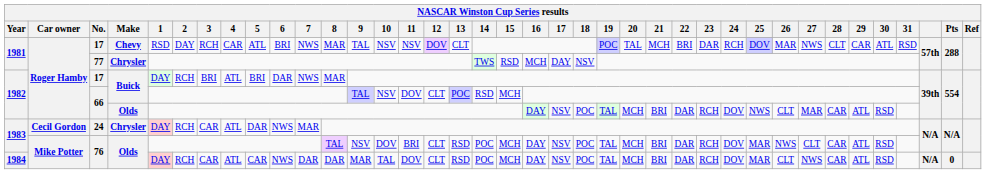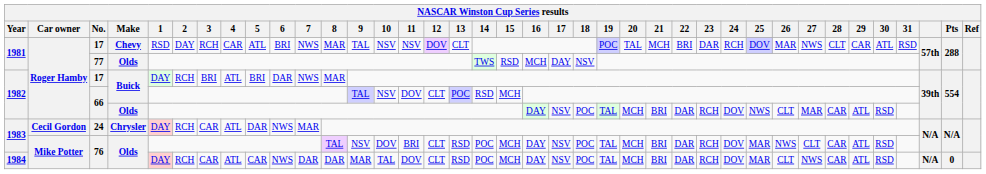 <table class="wikitable" style="text-align:center; font-size:75%">
 <tr>
 <th colspan="38"><a href='#'>NASCAR Winston Cup Series</a> results</th>
 </tr>
 <tr>
 <th>Year</th>
 <th>Car owner</th>
 <th>No.</th>
 <th>Make</th>
 <th>1</th>
 <th>2</th>
 <th>3</th>
 <th>4</th>
 <th>5</th>
 <th>6</th>
 <th>7</th>
 <th>8</th>
 <th>9</th>
 <th>10</th>
 <th>11</th>
 <th>12</th>
 <th>13</th>
 <th>14</th>
 <th>15</th>
 <th>16</th>
 <th>17</th>
 <th>18</th>
 <th>19</th>
 <th>20</th>
 <th>21</th>
 <th>22</th>
 <th>23</th>
 <th>24</th>
 <th>25</th>
 <th>26</th>
 <th>27</th>
 <th>28</th>
 <th>29</th>
 <th>30</th>
 <th>31</th>
 <th></th>
 <th>Pts</th>
 <th>Ref</th>
 </tr>
 <tr>
 <th rowspan=2><a href='#'>1981</a></th>
 <th rowspan=5><a href='#'>Roger Hamby</a></th>
 <th>17</th>
 <th><a href='#'>Chevy</a></th>
 <td><a href='#'>RSD</a></td>
 <td><a href='#'>DAY</a></td>
 <td><a href='#'>RCH</a></td>
 <td><a href='#'>CAR</a></td>
 <td><a href='#'>ATL</a></td>
 <td><a href='#'>BRI</a></td>
 <td><a href='#'>NWS</a></td>
 <td><a href='#'>MAR</a></td>
 <td><a href='#'>TAL</a></td>
 <td><a href='#'>NSV</a></td>
 <td><a href='#'>NSV</a></td>
 <td style="background-color:#EFCFFF"><a href='#'>DOV</a><br></td>
 <td><a href='#'>CLT</a></td>
 <td colspan=5></td>
 <td style="background-color:#CFCFFF"><a href='#'>POC</a><br></td>
 <td><a href='#'>TAL</a></td>
 <td><a href='#'>MCH</a></td>
 <td><a href='#'>BRI</a></td>
 <td><a href='#'>DAR</a></td>
 <td><a href='#'>RCH</a></td>
 <td style="background-color:#CFCFFF"><a href='#'>DOV</a><br></td>
 <td><a href='#'>MAR</a></td>
 <td><a href='#'>NWS</a></td>
 <td><a href='#'>CLT</a></td>
 <td><a href='#'>CAR</a></td>
 <td><a href='#'>ATL</a></td>
 <td><a href='#'>RSD</a></td>
 <th rowspan=2>57th</th>
 <th rowspan=2>288</th>
 <th rowspan=2></th>
 </tr>
 <tr>
 <th>77</th>
-<th><a href='#'>Chrysler</a></th>
+<th><a href='#'>Olds</a></th>
 <td colspan=13></td>
 <td style="background-color:#DFFFDF"><a href='#'>TWS</a><br></td>
 <td><a href='#'>RSD</a></td>
 <td><a href='#'>MCH</a></td>
 <td><a href='#'>DAY</a></td>
 <td><a href='#'>NSV</a></td>
 <td colspan=13></td>
 </tr>
 <tr>
 <th rowspan=3><a href='#'>1982</a></th>
 <th>17</th>
 <th rowspan=2><a href='#'>Buick</a></th>
 <td style="background-color:#DFFFDF"><a href='#'>DAY</a><br></td>
 <td><a href='#'>RCH</a></td>
 <td><a href='#'>BRI</a></td>
 <td><a href='#'>ATL</a></td>
 <td><a href='#'>BRI</a></td>
 <td><a href='#'>DAR</a></td>
 <td><a href='#'>NWS</a></td>
 <td><a href='#'>MAR</a></td>
 <td colspan=23></td>
 <th rowspan=3>39th</th>
 <th rowspan=3>554</th>
 <th rowspan=3></th>
 </tr>
 <tr>
 <th rowspan=2>66</th>
 <td colspan=8></td>
 <td style="background-color:#CFCFFF"><a href='#'>TAL</a><br></td>
 <td><a href='#'>NSV</a></td>
 <td><a href='#'>DOV</a></td>
 <td><a href='#'>CLT</a></td>
 <td style="background-color:#CFCFFF"><a href='#'>POC</a><br></td>
 <td><a href='#'>RSD</a></td>
 <td><a href='#'>MCH</a></td>
 <td colspan=16></td>
 </tr>
 <tr>
 <th><a href='#'>Olds</a></th>
 <td colspan=15></td>
 <td style="background-color:#DFFFDF"><a href='#'>DAY</a><br></td>
 <td><a href='#'>NSV</a></td>
 <td><a href='#'>POC</a></td>
 <td style="background-color:#DFFFDF"><a href='#'>TAL</a><br></td>
 <td><a href='#'>MCH</a></td>
 <td><a href='#'>BRI</a></td>
 <td><a href='#'>DAR</a></td>
 <td><a href='#'>RCH</a></td>
 <td><a href='#'>DOV</a></td>
 <td><a href='#'>NWS</a></td>
 <td><a href='#'>CLT</a></td>
 <td><a href='#'>MAR</a></td>
 <td><a href='#'>CAR</a></td>
 <td><a href='#'>ATL</a></td>
 <td><a href='#'>RSD</a></td>
 <td></td>
 </tr>
 <tr>
 <th rowspan=2><a href='#'>1983</a></th>
 <th><a href='#'>Cecil Gordon</a></th>
 <th>24</th>
 <th><a href='#'>Chrysler</a></th>
 <td style="background-color:#FFCFCF"><a href='#'>DAY</a><br></td>
 <td><a href='#'>RCH</a></td>
 <td><a href='#'>CAR</a></td>
 <td><a href='#'>ATL</a></td>
 <td><a href='#'>DAR</a></td>
 <td><a href='#'>NWS</a></td>
 <td><a href='#'>MAR</a></td>
 <td colspan=24></td>
 <th rowspan=2>N/A</th>
 <th rowspan=2>N/A</th>
 <th rowspan=2></th>
 </tr>
 <tr>
 <th rowspan=2><a href='#'>Mike Potter</a></th>
 <th rowspan=2>76</th>
 <th rowspan=2><a href='#'>Olds</a></th>
 <td colspan=7></td>
 <td style="background-color:#EFCFFF"><a href='#'>TAL</a><br></td>
 <td><a href='#'>NSV</a></td>
 <td><a href='#'>DOV</a></td>
 <td><a href='#'>BRI</a></td>
 <td><a href='#'>CLT</a></td>
 <td><a href='#'>RSD</a></td>
 <td><a href='#'>POC</a></td>
 <td><a href='#'>MCH</a></td>
 <td><a href='#'>DAY</a></td>
 <td><a href='#'>NSV</a></td>
 <td><a href='#'>POC</a></td>
 <td><a href='#'>TAL</a></td>
 <td><a href='#'>MCH</a></td>
 <td><a href='#'>BRI</a></td>
 <td><a href='#'>DAR</a></td>
 <td><a href='#'>RCH</a></td>
 <td><a href='#'>DOV</a></td>
 <td><a href='#'>MAR</a></td>
 <td><a href='#'>NWS</a></td>
 <td><a href='#'>CLT</a></td>
 <td><a href='#'>CAR</a></td>
 <td><a href='#'>ATL</a></td>
 <td><a href='#'>RSD</a></td>
 <td></td>
 </tr>
 <tr>
 <th><a href='#'>1984</a></th>
 <td style="background-color:#FFCFCF"><a href='#'>DAY</a><br></td>
 <td><a href='#'>RCH</a></td>
 <td><a href='#'>CAR</a></td>
 <td><a href='#'>ATL</a></td>
 <td><a href='#'>CAR</a></td>
 <td><a href='#'>NWS</a></td>
 <td><a href='#'>DAR</a></td>
 <td><a href='#'>DAR</a></td>
 <td><a href='#'>MAR</a></td>
 <td><a href='#'>TAL</a></td>
 <td><a href='#'>DOV</a></td>
 <td><a href='#'>CLT</a></td>
 <td><a href='#'>RSD</a></td>
 <td><a href='#'>POC</a></td>
 <td><a href='#'>MCH</a></td>
 <td><a href='#'>DAY</a></td>
 <td><a href='#'>NSV</a></td>
 <td><a href='#'>POC</a></td>
 <td><a href='#'>TAL</a></td>
 <td><a href='#'>MCH</a></td>
 <td><a href='#'>BRI</a></td>
 <td><a href='#'>DAR</a></td>
 <td><a href='#'>RCH</a></td>
 <td><a href='#'>DOV</a></td>
 <td><a href='#'>MAR</a></td>
 <td><a href='#'>CLT</a></td>
 <td><a href='#'>NWS</a></td>
 <td><a href='#'>CAR</a></td>
 <td><a href='#'>ATL</a></td>
 <td><a href='#'>RSD</a></td>
 <td></td>
 <th>N/A</th>
 <th>0</th>
 <th></th>
 </tr>
 </table>
